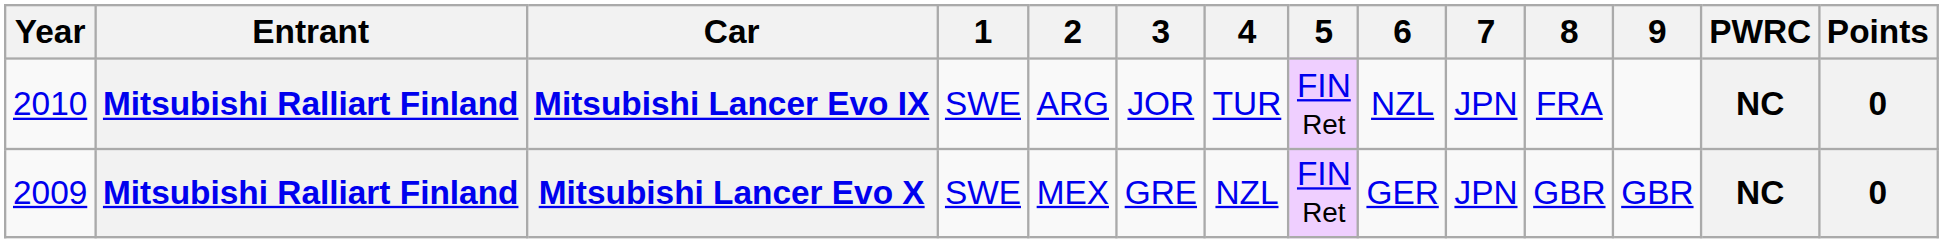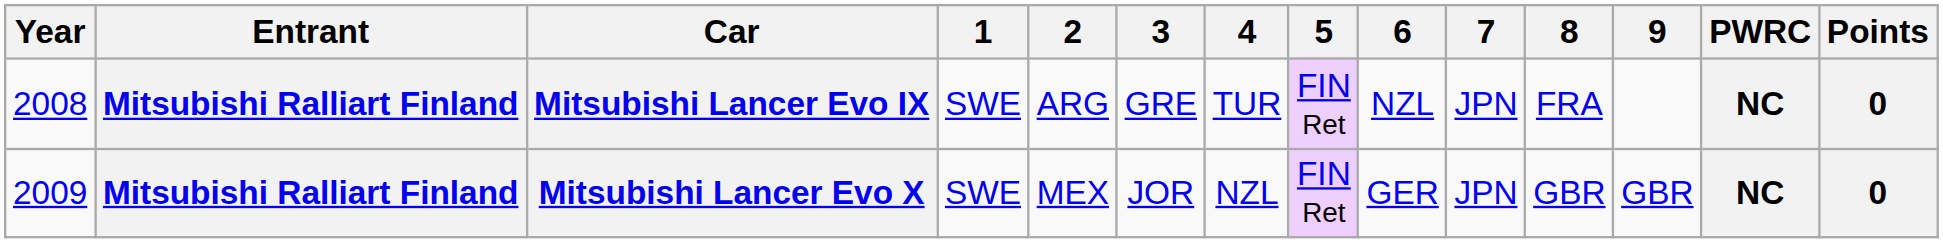 <table class="wikitable" style="text-align:center; font-size:90%">
 <tr>
 <th>Year</th>
 <th>Entrant</th>
 <th>Car</th>
 <th>1</th>
 <th>2</th>
 <th>3</th>
 <th>4</th>
 <th>5</th>
 <th>6</th>
 <th>7</th>
 <th>8</th>
 <th>9</th>
 <th>PWRC</th>
 <th>Points</th>
 </tr>
 <tr>
-<td><a href='#'>2010</a></td>
+<td><a href='#'>2008</a></td>
 <th><a href='#'>Mitsubishi Ralliart Finland</a></th>
 <th><a href='#'>Mitsubishi Lancer Evo IX</a></th>
 <td><a href='#'>SWE</a></td>
 <td><a href='#'>ARG</a></td>
-<td><a href='#'>JOR</a></td>
+<td><a href='#'>GRE</a></td>
 <td><a href='#'>TUR</a></td>
 <td style="background:#EFCFFF;"><a href='#'>FIN</a><br><small>Ret</small></td>
 <td><a href='#'>NZL</a></td>
 <td><a href='#'>JPN</a></td>
 <td><a href='#'>FRA</a></td>
 <td></td>
 <th>NC</th>
 <th>0</th>
 </tr>
 <tr>
 <td><a href='#'>2009</a></td>
 <th><a href='#'>Mitsubishi Ralliart Finland</a></th>
 <th><a href='#'>Mitsubishi Lancer Evo X</a></th>
 <td><a href='#'>SWE</a></td>
 <td><a href='#'>MEX</a></td>
-<td><a href='#'>GRE</a></td>
+<td><a href='#'>JOR</a></td>
 <td><a href='#'>NZL</a></td>
 <td style="background:#EFCFFF;"><a href='#'>FIN</a><br><small>Ret</small></td>
 <td><a href='#'>GER</a></td>
 <td><a href='#'>JPN</a></td>
 <td><a href='#'>GBR</a></td>
 <td><a href='#'>GBR</a></td>
 <th>NC</th>
 <th>0</th>
 </tr>
 </table>
